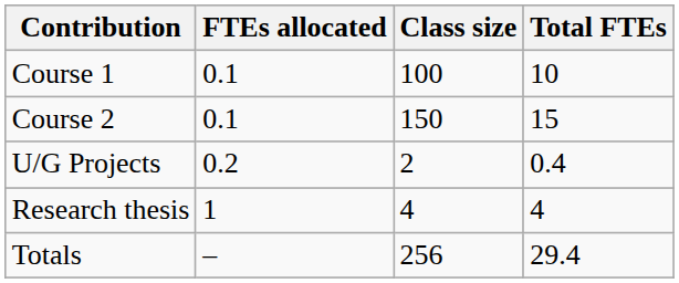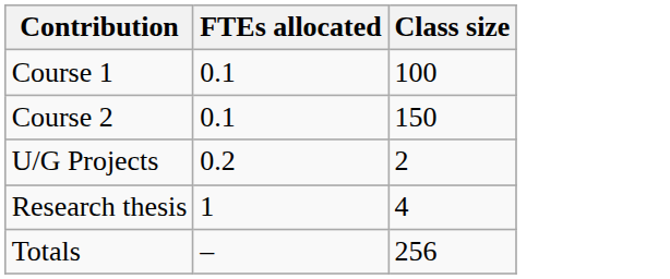 <table class="wikitable">
 <tr>
 <th>Contribution</th>
 <th>FTEs allocated</th>
 <th>Class size</th>
-<th>Total FTEs</th>
 </tr>
 <tr>
 <td>Course 1</td>
 <td>0.1</td>
 <td>100</td>
-<td>10</td>
 </tr>
 <tr>
 <td>Course 2</td>
 <td>0.1</td>
 <td>150</td>
-<td>15</td>
 </tr>
 <tr>
 <td>U/G Projects</td>
 <td>0.2</td>
 <td>2</td>
-<td>0.4</td>
 </tr>
 <tr>
 <td>Research thesis</td>
 <td>1</td>
-<td>4</td>
 <td>4</td>
 </tr>
 <tr>
 <td>Totals</td>
 <td>–</td>
 <td>256</td>
-<td>29.4</td>
 </tr>
 </table>
